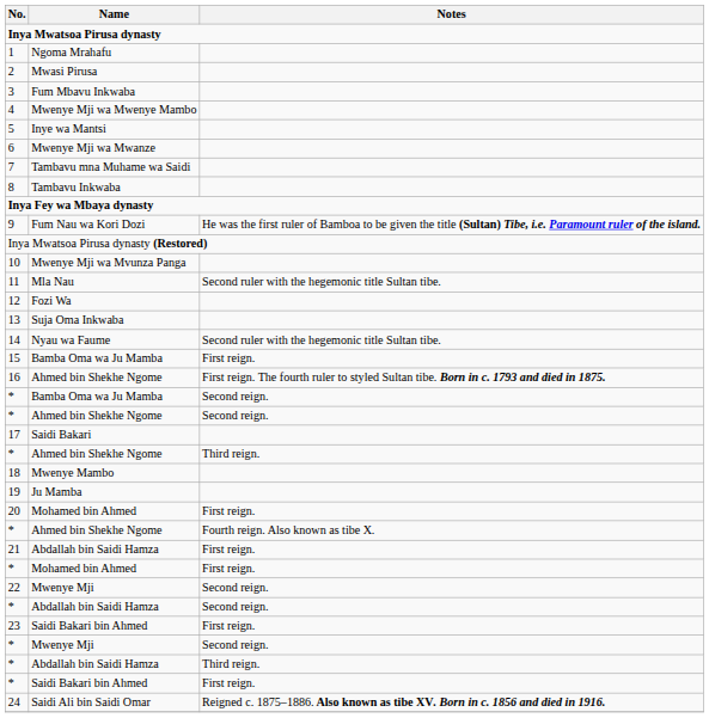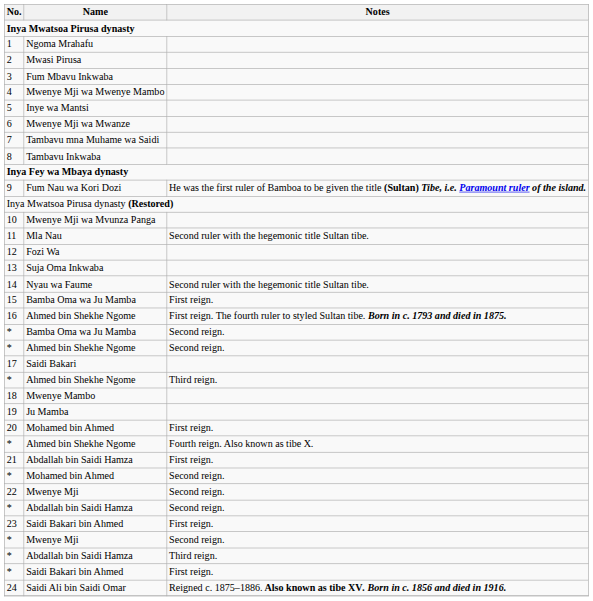 <table class="wikitable">
 <tr>
 <th>No.</th>
 <th>Name</th>
 <th>Notes</th>
 </tr>
 <tr>
 <td colspan="3"><strong>Inya Mwatsoa Pirusa dynasty</strong></td>
 </tr>
 <tr>
 <td>1</td>
 <td>Ngoma Mrahafu</td>
 <td></td>
 </tr>
 <tr>
 <td>2</td>
 <td>Mwasi Pirusa</td>
 <td></td>
 </tr>
 <tr>
 <td>3</td>
 <td>Fum Mbavu Inkwaba</td>
 <td></td>
 </tr>
 <tr>
 <td>4</td>
 <td>Mwenye Mji wa Mwenye Mambo</td>
 <td></td>
 </tr>
 <tr>
 <td>5</td>
 <td>Inye wa Mantsi</td>
 <td></td>
 </tr>
 <tr>
 <td>6</td>
 <td>Mwenye Mji wa Mwanze</td>
 <td></td>
 </tr>
 <tr>
 <td>7</td>
 <td>Tambavu mna Muhame wa Saidi</td>
 <td></td>
 </tr>
 <tr>
 <td>8</td>
 <td>Tambavu Inkwaba</td>
 <td></td>
 </tr>
 <tr>
 <td colspan="3"><strong>Inya Fey wa Mbaya dynasty</strong></td>
 </tr>
 <tr>
 <td>9</td>
 <td>Fum Nau wa Kori Dozi</td>
 <td>He was the first ruler of Bamboa to be given the title <strong>(Sultan) <em>Tibe<strong><em>, i.e. <a href='#'>Paramount ruler</a> of the island.</strong><strong></td>
 </tr>
 <tr>
 <td colspan="3"></strong>Inya Mwatsoa Pirusa dynasty<strong> (Restored)</strong><strong></td>
 </tr>
 <tr>
 <td>10</td>
 <td>Mwenye Mji wa Mvunza Panga</td>
 <td></td>
 </tr>
 <tr>
 <td>11</td>
 <td>Mla Nau</td>
 <td>Second ruler with the hegemonic title Sultan </em>tibe<em>.</strong><strong></td>
 </tr>
 <tr>
 <td>12</td>
 <td>Fozi Wa</td>
 <td></td>
 </tr>
 <tr>
 <td>13</td>
 <td>Suja Oma Inkwaba</td>
 <td></td>
 </tr>
 <tr>
 <td>14</td>
 <td>Nyau wa Faume</td>
 <td>Second ruler with the hegemonic title Sultan </em>tibe<em>.</strong><strong></td>
 </tr>
 <tr>
 <td>15</td>
 <td>Bamba Oma wa Ju Mamba</td>
 <td>First reign.</td>
 </tr>
 <tr>
 <td>16</td>
 <td>Ahmed bin Shekhe Ngome</td>
 <td>First reign. The fourth ruler to styled Sultan </em>tibe<em>.</strong><strong> Born in c. 1793 and died in 1875.</strong><strong></td>
 </tr>
 <tr>
 <td>*</td>
 <td>Bamba Oma wa Ju Mamba</td>
 <td>Second reign.</td>
 </tr>
 <tr>
 <td>*</td>
 <td>Ahmed bin Shekhe Ngome</td>
 <td>Second reign.</td>
 </tr>
 <tr>
 <td>17</td>
 <td>Saidi Bakari</td>
 <td></td>
 </tr>
 <tr>
 <td>*</td>
 <td>Ahmed bin Shekhe Ngome</td>
 <td>Third reign.</td>
 </tr>
 <tr>
 <td>18</td>
 <td>Mwenye Mambo</td>
 <td></td>
 </tr>
 <tr>
 <td>19</td>
 <td>Ju Mamba</td>
 <td></td>
 </tr>
 <tr>
 <td>20</td>
 <td>Mohamed bin Ahmed</td>
 <td>First reign.</td>
 </tr>
 <tr>
 <td>*</td>
 <td>Ahmed bin Shekhe Ngome</td>
 <td>Fourth reign. Also known as </em>tibe X<em>.</strong><strong></td>
 </tr>
 <tr>
 <td>21</td>
 <td>Abdallah bin Saidi Hamza</td>
 <td>First reign.</td>
 </tr>
 <tr>
 <td>*</td>
 <td>Mohamed bin Ahmed</td>
-<td>First reign.</td>
+<td>Second reign.</td>
 </tr>
 <tr>
 <td>22</td>
 <td>Mwenye Mji</td>
 <td>Second reign.</td>
 </tr>
 <tr>
 <td>*</td>
 <td>Abdallah bin Saidi Hamza</td>
 <td>Second reign.</td>
 </tr>
 <tr>
 <td>23</td>
 <td>Saidi Bakari bin Ahmed</td>
 <td>First reign.</td>
 </tr>
 <tr>
 <td>*</td>
 <td>Mwenye Mji</td>
 <td>Second reign.</td>
 </tr>
 <tr>
 <td>*</td>
 <td>Abdallah bin Saidi Hamza</td>
 <td>Third reign.</td>
 </tr>
 <tr>
 <td>*</td>
 <td>Saidi Bakari bin Ahmed</td>
 <td>First reign.</td>
 </tr>
 <tr>
 <td>24</td>
 <td>Saidi Ali bin Saidi Omar</td>
 <td>Reigned c. 1875–1886.</strong><strong> Also known as </em>tibe XV<em>.</strong><strong> Born in c. 1856 and died in 1916.</strong><strong></td>
 </tr>
 <tr>
 </tr>
 </table>
